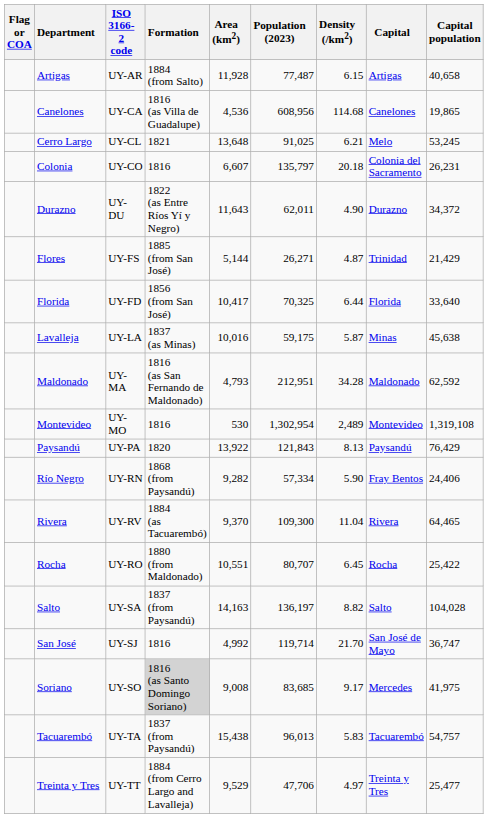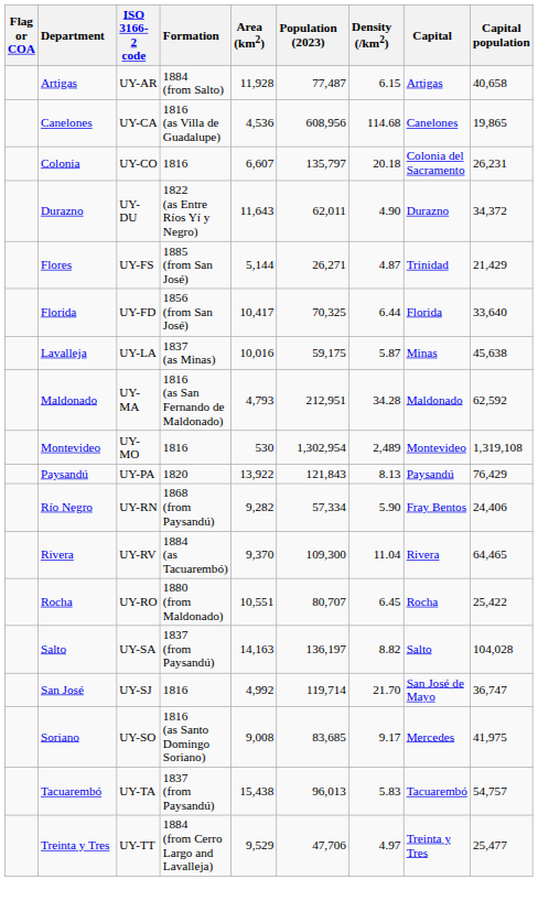 <table class="wikitable sortable">
 <tr>
 <th class="unsortable">Flag or<br><a href='#'>COA</a></th>
 <th style="padding-right:15px;">Department</th>
 <th style="padding-right:15px;"><a href='#'>ISO 3166-2<br>code</a></th>
 <th style="padding-right:15px;">Formation</th>
 <th style="padding-right:15px;">Area<br>(km<sup>2</sup>)</th>
 <th style="padding-right:15px;">Population<br>(2023)</th>
 <th style="padding-right:15px;">Density<br>(/km<sup>2</sup>)</th>
 <th style="padding-right:15px;">Capital</th>
 <th>Capital population</th>
 </tr>
 <tr>
 <td></td>
 <td><a href='#'>Artigas</a></td>
 <td>UY-AR</td>
 <td>1884<br>(from Salto)</td>
 <td align="right">11,928</td>
 <td align="right">77,487</td>
 <td align="right">6.15</td>
 <td><a href='#'>Artigas</a></td>
 <td>40,658</td>
 </tr>
 <tr>
 <td></td>
 <td><a href='#'>Canelones</a></td>
 <td>UY-CA</td>
 <td>1816<br>(as Villa de Guadalupe)</td>
 <td align="right">4,536</td>
 <td align="right">608,956</td>
 <td align="right">114.68</td>
 <td><a href='#'>Canelones</a></td>
 <td>19,865</td>
-</tr>
-<tr>
-<td></td>
-<td><a href='#'>Cerro Largo</a></td>
-<td>UY-CL</td>
-<td>1821</td>
-<td align="right">13,648</td>
-<td align="right">91,025</td>
-<td align="right">6.21</td>
-<td><a href='#'>Melo</a></td>
-<td>53,245</td>
 </tr>
 <tr>
 <td></td>
 <td><a href='#'>Colonia</a></td>
 <td>UY-CO</td>
 <td>1816</td>
 <td align="right">6,607</td>
 <td align="right">135,797</td>
 <td align="right">20.18</td>
 <td><a href='#'>Colonia del Sacramento</a></td>
 <td>26,231</td>
 </tr>
 <tr>
 <td></td>
 <td><a href='#'>Durazno</a></td>
 <td>UY-DU</td>
 <td>1822<br>(as Entre Ríos Yí y Negro)</td>
 <td align="right">11,643</td>
 <td align="right">62,011</td>
 <td align="right">4.90</td>
 <td><a href='#'>Durazno</a></td>
 <td>34,372</td>
 </tr>
 <tr>
 <td></td>
 <td><a href='#'>Flores</a></td>
 <td>UY-FS</td>
 <td>1885<br>(from San José)</td>
 <td align="right">5,144</td>
 <td align="right">26,271</td>
 <td align="right">4.87</td>
 <td><a href='#'>Trinidad</a></td>
 <td>21,429</td>
 </tr>
 <tr>
 <td></td>
 <td><a href='#'>Florida</a></td>
 <td>UY-FD</td>
 <td>1856<br>(from San José)</td>
 <td align="right">10,417</td>
 <td align="right">70,325</td>
 <td align="right">6.44</td>
 <td><a href='#'>Florida</a></td>
 <td>33,640</td>
 </tr>
 <tr>
 <td></td>
 <td><a href='#'>Lavalleja</a></td>
 <td>UY-LA</td>
 <td>1837<br>(as Minas)</td>
 <td align="right">10,016</td>
 <td align="right">59,175</td>
 <td align="right">5.87</td>
 <td><a href='#'>Minas</a></td>
 <td>45,638</td>
 </tr>
 <tr>
 <td></td>
 <td><a href='#'>Maldonado</a></td>
 <td>UY-MA</td>
 <td>1816<br>(as San Fernando de Maldonado)</td>
 <td align="right">4,793</td>
 <td align="right">212,951</td>
 <td align="right">34.28</td>
 <td><a href='#'>Maldonado</a></td>
 <td>62,592</td>
 </tr>
 <tr>
 <td></td>
 <td><a href='#'>Montevideo</a></td>
 <td>UY-MO</td>
 <td>1816</td>
 <td align="right">530</td>
 <td align="right">1,302,954</td>
 <td align="right">2,489</td>
 <td><a href='#'>Montevideo</a></td>
 <td>1,319,108</td>
 </tr>
 <tr>
 <td></td>
 <td><a href='#'>Paysandú</a></td>
 <td>UY-PA</td>
 <td>1820</td>
 <td align="right">13,922</td>
 <td align="right">121,843</td>
 <td align="right">8.13</td>
 <td><a href='#'>Paysandú</a></td>
 <td>76,429</td>
 </tr>
 <tr>
 <td></td>
 <td><a href='#'>Río Negro</a></td>
 <td>UY-RN</td>
 <td>1868<br>(from Paysandú)</td>
 <td align="right">9,282</td>
 <td align="right">57,334</td>
 <td align="right">5.90</td>
 <td><a href='#'>Fray Bentos</a></td>
 <td>24,406</td>
 </tr>
 <tr>
 <td></td>
 <td><a href='#'>Rivera</a></td>
 <td>UY-RV</td>
 <td>1884<br>(as Tacuarembó)</td>
 <td align="right">9,370</td>
 <td align="right">109,300</td>
 <td align="right">11.04</td>
 <td><a href='#'>Rivera</a></td>
 <td>64,465</td>
 </tr>
 <tr>
 <td></td>
 <td><a href='#'>Rocha</a></td>
 <td>UY-RO</td>
 <td>1880<br>(from Maldonado)</td>
 <td align="right">10,551</td>
 <td align="right">80,707</td>
 <td align="right">6.45</td>
 <td><a href='#'>Rocha</a></td>
 <td>25,422</td>
 </tr>
 <tr>
 <td></td>
 <td><a href='#'>Salto</a></td>
 <td>UY-SA</td>
 <td>1837<br>(from Paysandú)</td>
 <td align="right">14,163</td>
 <td align="right">136,197</td>
 <td align="right">8.82</td>
 <td><a href='#'>Salto</a></td>
 <td>104,028</td>
 </tr>
 <tr>
 <td></td>
 <td><a href='#'>San José</a></td>
 <td>UY-SJ</td>
 <td>1816</td>
 <td align="right">4,992</td>
 <td align="right">119,714</td>
 <td align="right">21.70</td>
 <td><a href='#'>San José de Mayo</a></td>
 <td>36,747</td>
 </tr>
 <tr>
 <td></td>
 <td><a href='#'>Soriano</a></td>
 <td>UY-SO</td>
-<td style="background: lightgrey;">1816<br>(as Santo Domingo Soriano)</td>
+<td>1816<br>(as Santo Domingo Soriano)</td>
 <td align="right">9,008</td>
 <td align="right">83,685</td>
 <td align="right">9.17</td>
 <td><a href='#'>Mercedes</a></td>
 <td>41,975</td>
 </tr>
 <tr>
 <td></td>
 <td><a href='#'>Tacuarembó</a></td>
 <td>UY-TA</td>
 <td>1837<br>(from Paysandú)</td>
 <td align="right">15,438</td>
 <td align="right">96,013</td>
 <td align="right">5.83</td>
 <td><a href='#'>Tacuarembó</a></td>
 <td>54,757</td>
 </tr>
 <tr>
 <td></td>
 <td><a href='#'>Treinta y Tres</a></td>
 <td>UY-TT</td>
 <td>1884<br>(from Cerro Largo and Lavalleja)</td>
 <td align="right">9,529</td>
 <td align="right">47,706</td>
 <td align="right">4.97</td>
 <td><a href='#'>Treinta y Tres</a></td>
 <td>25,477</td>
 </tr>
 </table>
